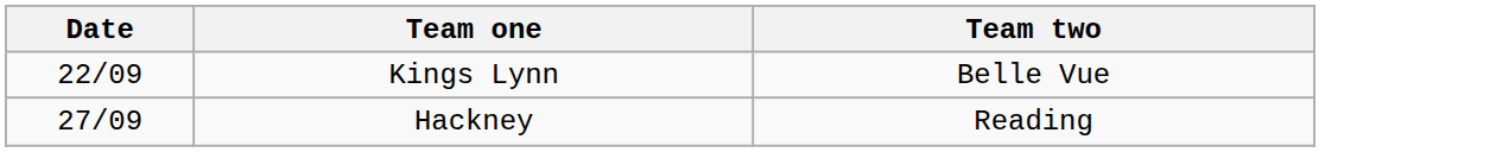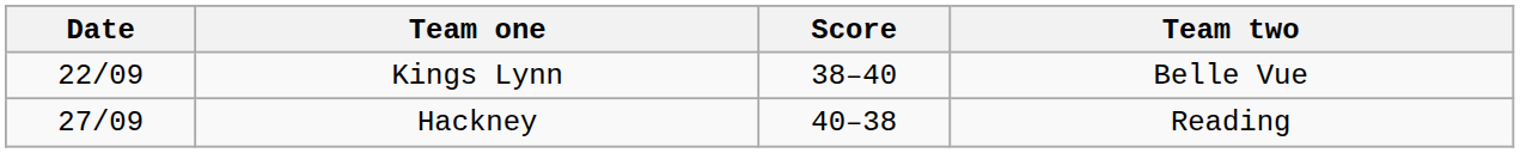 <table class="wikitable" style="text-align: center">
 <tr>
 <th width=80>Date</th>
 <th width=250>Team one</th>
+<th width=80>Score</th>
 <th width=250>Team two</th>
 </tr>
 <tr>
 <td>22/09</td>
 <td>Kings Lynn</td>
+<td>38–40</td>
 <td>Belle Vue</td>
 </tr>
 <tr>
 <td>27/09</td>
 <td>Hackney</td>
+<td>40–38</td>
 <td>Reading</td>
 </tr>
 </table>
